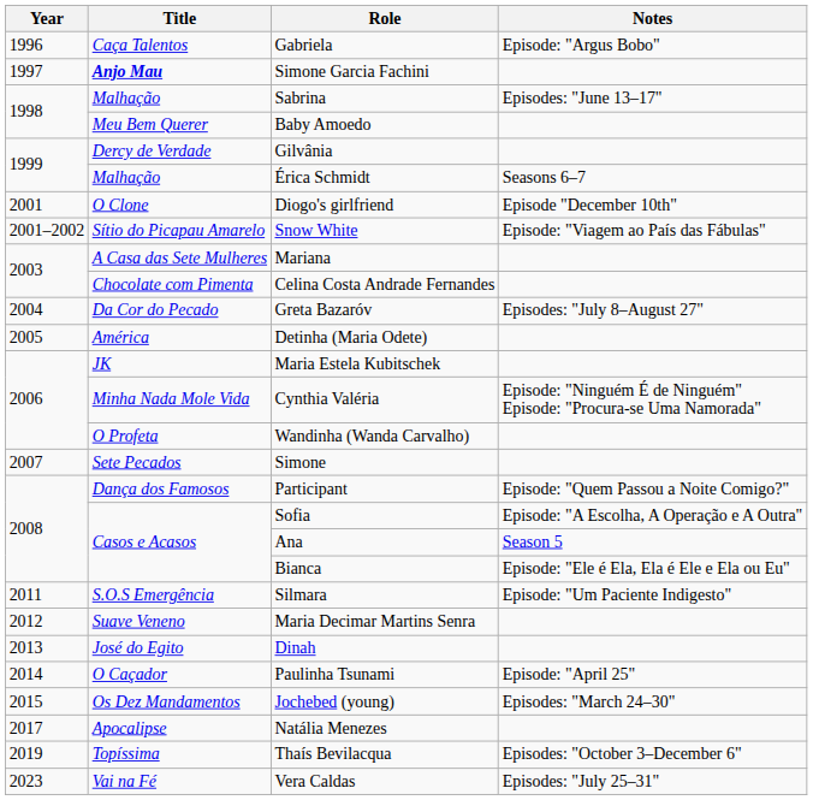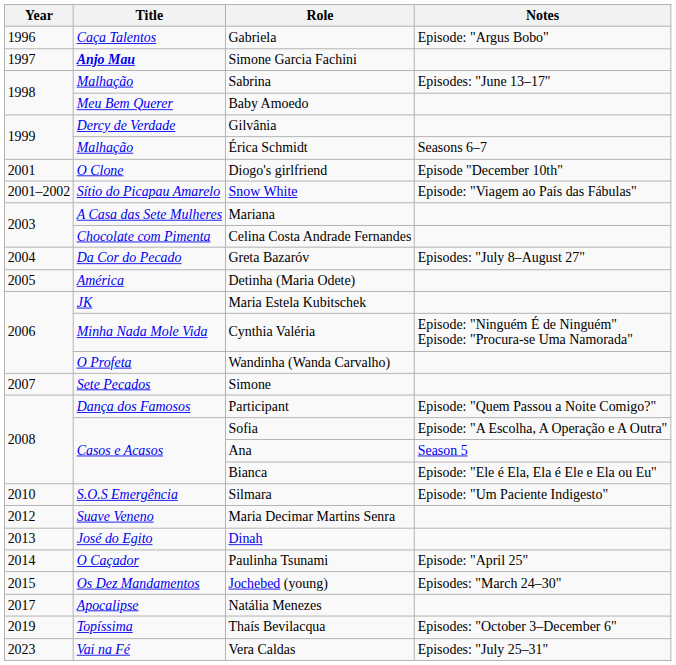 <table class="wikitable">
 <tr>
 <th>Year</th>
 <th>Title</th>
 <th>Role</th>
 <th>Notes</th>
 </tr>
 <tr>
 <td>1996</td>
 <td><em><a href='#'>Caça Talentos</a></em></td>
 <td>Gabriela</td>
 <td>Episode: "Argus Bobo"</td>
 </tr>
 <tr>
 <td>1997</td>
 <td><strong><em><a href='#'>Anjo Mau</a></em></strong></td>
 <td>Simone Garcia Fachini</td>
 <td></td>
 </tr>
 <tr>
 <td rowspan="2">1998</td>
 <td><em><a href='#'>Malhação</a></em></td>
 <td>Sabrina</td>
 <td>Episodes: "June 13–17"</td>
 </tr>
 <tr>
 <td><em><a href='#'>Meu Bem Querer</a></em></td>
 <td>Baby Amoedo</td>
 <td></td>
 </tr>
 <tr>
 <td rowspan="2">1999</td>
 <td><em><a href='#'>Dercy de Verdade</a></em></td>
 <td>Gilvânia</td>
 <td></td>
 </tr>
 <tr>
 <td><em><a href='#'>Malhação</a></em></td>
 <td>Érica Schmidt</td>
 <td>Seasons 6–7</td>
 </tr>
 <tr>
 <td>2001</td>
 <td><em><a href='#'>O Clone</a></em></td>
 <td>Diogo's girlfriend</td>
 <td>Episode "December 10th"</td>
 </tr>
 <tr>
 <td>2001–2002</td>
 <td><em><a href='#'>Sítio do Picapau Amarelo</a></em></td>
 <td><a href='#'>Snow White</a></td>
 <td>Episode: "Viagem ao País das Fábulas"</td>
 </tr>
 <tr>
 <td rowspan="2">2003</td>
 <td><em><a href='#'>A Casa das Sete Mulheres</a></em></td>
 <td>Mariana</td>
 <td></td>
 </tr>
 <tr>
 <td><em><a href='#'>Chocolate com Pimenta</a></em></td>
 <td>Celina Costa Andrade Fernandes</td>
 <td></td>
 </tr>
 <tr>
 <td>2004</td>
 <td><em><a href='#'>Da Cor do Pecado</a></em></td>
 <td>Greta Bazaróv</td>
 <td>Episodes: "July 8–August 27"</td>
 </tr>
 <tr>
 <td>2005</td>
 <td><em><a href='#'>América</a></em></td>
 <td>Detinha (Maria Odete)</td>
 <td></td>
 </tr>
 <tr>
 <td rowspan="3">2006</td>
 <td><em><a href='#'>JK</a></em></td>
 <td>Maria Estela Kubitschek</td>
 <td></td>
 </tr>
 <tr>
 <td><em><a href='#'>Minha Nada Mole Vida</a></em></td>
 <td>Cynthia Valéria</td>
 <td>Episode: "Ninguém É de Ninguém"<br>Episode: "Procura-se Uma Namorada"</td>
 </tr>
 <tr>
 <td><em><a href='#'>O Profeta</a></em></td>
 <td>Wandinha (Wanda Carvalho)</td>
 <td></td>
 </tr>
 <tr>
 <td>2007</td>
 <td><em><a href='#'>Sete Pecados</a></em></td>
 <td>Simone</td>
 <td></td>
 </tr>
 <tr>
 <td rowspan="4">2008</td>
 <td><em><a href='#'>Dança dos Famosos</a></em></td>
 <td>Participant</td>
 <td>Episode: "Quem Passou a Noite Comigo?"</td>
 </tr>
 <tr>
 <td rowspan="3"><em><a href='#'>Casos e Acasos</a></em></td>
 <td>Sofia</td>
 <td>Episode: "A Escolha, A Operação e A Outra"</td>
 </tr>
 <tr>
 <td>Ana</td>
 <td><a href='#'>Season 5</a></td>
 </tr>
 <tr>
 <td>Bianca</td>
 <td>Episode: "Ele é Ela, Ela é Ele e Ela ou Eu"</td>
 </tr>
 <tr>
-<td>2011</td>
+<td>2010</td>
 <td><em><a href='#'>S.O.S Emergência</a></em></td>
 <td>Silmara</td>
 <td>Episode: "Um Paciente Indigesto"</td>
 </tr>
 <tr>
 <td>2012</td>
 <td><em><a href='#'>Suave Veneno</a></em></td>
 <td>Maria Decimar Martins Senra</td>
 <td></td>
 </tr>
 <tr>
 <td>2013</td>
 <td><em><a href='#'>José do Egito</a></em></td>
 <td><a href='#'>Dinah</a></td>
 <td></td>
 </tr>
 <tr>
 <td>2014</td>
 <td><em><a href='#'>O Caçador</a></em></td>
 <td>Paulinha Tsunami</td>
 <td>Episode: "April 25"</td>
 </tr>
 <tr>
 <td>2015</td>
 <td><em><a href='#'>Os Dez Mandamentos</a></em></td>
 <td><a href='#'>Jochebed</a> (young)</td>
 <td>Episodes: "March 24–30"</td>
 </tr>
 <tr>
 <td>2017</td>
 <td><em><a href='#'>Apocalipse</a></em></td>
 <td>Natália Menezes</td>
 <td></td>
 </tr>
 <tr>
 <td>2019</td>
 <td><em><a href='#'>Topíssima</a></em></td>
 <td>Thaís Bevilacqua</td>
 <td>Episodes: "October 3–December 6"</td>
 </tr>
 <tr>
 <td>2023</td>
 <td><em><a href='#'>Vai na Fé</a></em></td>
 <td>Vera Caldas</td>
 <td>Episodes: "July 25–31"</td>
 </tr>
 </table>
